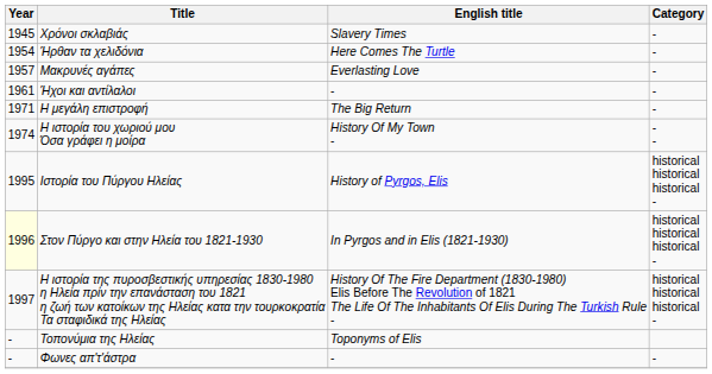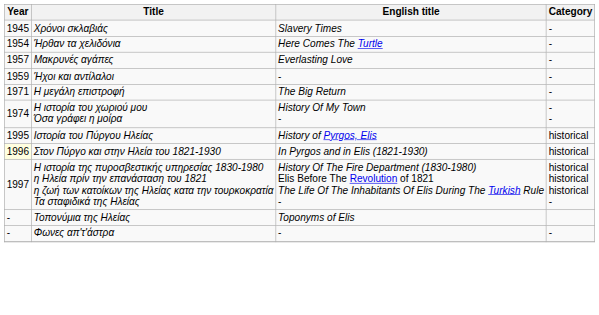 <table class="wikitable">
 <tr>
 <th>Year</th>
 <th>Title</th>
 <th>English title</th>
 <th>Category</th>
 </tr>
 <tr>
 <td>1945</td>
 <td><em>Χρόνοι σκλαβιάς</em></td>
 <td><em>Slavery Times</em></td>
 <td>-</td>
 </tr>
 <tr>
 <td>1954</td>
 <td><em>Ήρθαν τα χελιδόνια</em></td>
 <td><em>Here Comes The <a href='#'>Turtle</a></em></td>
 <td>-</td>
 </tr>
 <tr>
 <td>1957</td>
 <td><em>Μακρυνές αγάπες</em></td>
 <td><em>Everlasting Love</em></td>
 <td>-</td>
 </tr>
 <tr>
-<td>1961</td>
+<td>1959</td>
 <td><em>Ήχοι και αντίλαλοι</em></td>
 <td>-</td>
 <td>-</td>
 </tr>
 <tr>
 <td>1971</td>
 <td><em>Η μεγάλη επιστροφή</em></td>
 <td><em>The Big Return</em></td>
 <td>-</td>
 </tr>
 <tr>
 <td>1974</td>
 <td><em>Η ιστορία του χωριού μου</em><br><em>Όσα γράφει η μοίρα</em></td>
 <td><em>History Of My Town</em><br>-</td>
 <td>-<br>-</td>
 </tr>
 <tr>
 <td>1995</td>
 <td><em>Ιστορία του Πύργου Ηλείας</em></td>
 <td><em>History of <a href='#'>Pyrgos, Elis</a></em></td>
-<td>historical<br>historical<br>historical<br>-</td>
+<td>historical</td>
 </tr>
 <tr>
 <td style="background: lightyellow;">1996</td>
 <td><em>Στον Πύργο και στην Ηλεία του 1821-1930</em></td>
 <td><em>In Pyrgos and in Elis (1821-1930)</em></td>
-<td>historical<br>historical<br>historical<br>-</td>
+<td>historical</td>
 </tr>
 <tr>
 <td>1997</td>
 <td><em>Η ιστορία της πυροσβεστικής υπηρεσίας 1830-1980</em><br><em>η Ηλεία πρίν την επανάσταση του 1821</em><br><em>η ζωή των κατοίκων της Ηλείας κατα την τουρκοκρατία</em><br><em>Τα σταφιδικά της Ηλείας</em></td>
 <td><em>History Of The Fire Department (1830-1980)<br></em>Elis Before The <a href='#'>Revolution</a> of 1821<br><em>The Life Of The Inhabitants Of Elis During The <a href='#'>Turkish</a> Rule</em><br>-</td>
 <td>historical<br>historical<br>historical<br>-</td>
 </tr>
 <tr>
 <td>-</td>
 <td><em>Τοπονύμια της Ηλείας</em></td>
 <td><em>Toponyms of Elis</em></td>
 <td></td>
 </tr>
 <tr>
 <td>-</td>
 <td><em>Φωνες απ'τ'άστρα</em></td>
 <td>-</td>
 <td>-</td>
 </tr>
 <tr>
 </tr>
 </table>
